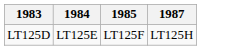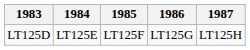 <table class="wikitable">
 <tr>
 <th>1983</th>
 <th>1984</th>
 <th>1985</th>
+<th>1986</th>
 <th>1987</th>
 </tr>
 <tr>
 <td>LT125D</td>
 <td>LT125E</td>
 <td>LT125F</td>
+<td>LT125G</td>
 <td>LT125H</td>
 </tr>
 </table>
